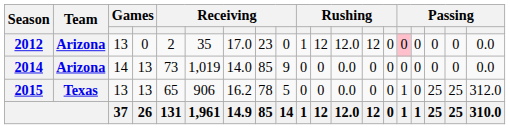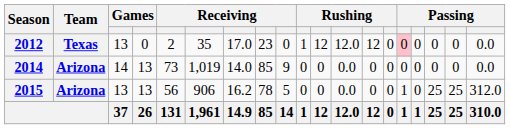 <table class="wikitable" style="text-align:center;">
 <tr>
 <th rowspan="2">Season</th>
 <th rowspan="2">Team</th>
 <th colspan="2">Games</th>
 <th colspan="5">Receiving</th>
 <th colspan="5">Rushing</th>
 <th colspan="5">Passing</th>
 </tr>
 <tr>
 <th></th>
 <th></th>
 <th></th>
 <th></th>
 <th></th>
 <th></th>
 <th></th>
 <th></th>
 <th></th>
 <th></th>
 <th></th>
 <th></th>
 <th></th>
 <th></th>
 <th></th>
 <th></th>
 <th></th>
 </tr>
 <tr>
 <th><a href='#'>2012</a></th>
-<th><a href='#'>Arizona</a></th>
+<th><a href='#'>Texas</a></th>
 <td>13</td>
 <td>0</td>
 <td>2</td>
 <td>35</td>
 <td>17.0</td>
 <td>23</td>
 <td>0</td>
 <td>1</td>
 <td>12</td>
 <td>12.0</td>
 <td>12</td>
 <td>0</td>
 <td style="background: pink;">0</td>
 <td>0</td>
 <td>0</td>
 <td>0</td>
 <td>0.0</td>
 </tr>
 <tr>
 <th><a href='#'>2014</a></th>
 <th><a href='#'>Arizona</a></th>
 <td>14</td>
 <td>13</td>
 <td>73</td>
 <td>1,019</td>
 <td>14.0</td>
 <td>85</td>
 <td>9</td>
 <td>0</td>
 <td>0</td>
 <td>0.0</td>
 <td>0</td>
 <td>0</td>
 <td>0</td>
 <td>0</td>
 <td>0</td>
 <td>0</td>
 <td>0.0</td>
 </tr>
 <tr>
 <th><a href='#'>2015</a></th>
-<th><a href='#'>Texas</a></th>
+<th><a href='#'>Arizona</a></th>
 <td>13</td>
 <td>13</td>
-<td>65</td>
+<td>56</td>
 <td>906</td>
 <td>16.2</td>
 <td>78</td>
 <td>5</td>
 <td>0</td>
 <td>0</td>
 <td>0.0</td>
 <td>0</td>
 <td>0</td>
 <td>1</td>
 <td>0</td>
 <td>25</td>
 <td>25</td>
 <td>312.0</td>
 </tr>
 <tr>
 <th colspan="2"></th>
 <th>37</th>
 <th>26</th>
 <th>131</th>
 <th>1,961</th>
 <th>14.9</th>
 <th>85</th>
 <th>14</th>
 <th>1</th>
 <th>12</th>
 <th>12.0</th>
 <th>12</th>
 <th>0</th>
 <th>1</th>
 <th>1</th>
 <th>25</th>
 <th>25</th>
 <th>310.0</th>
 </tr>
 </table>
